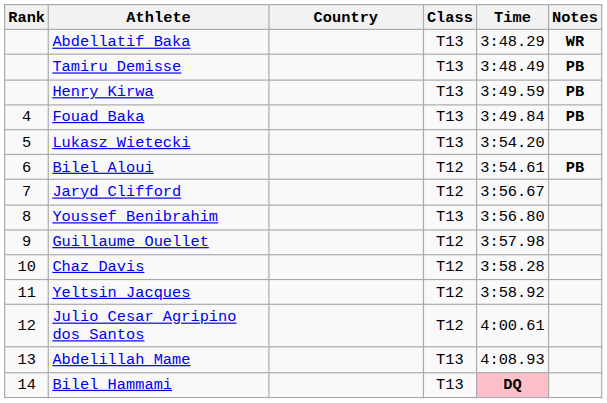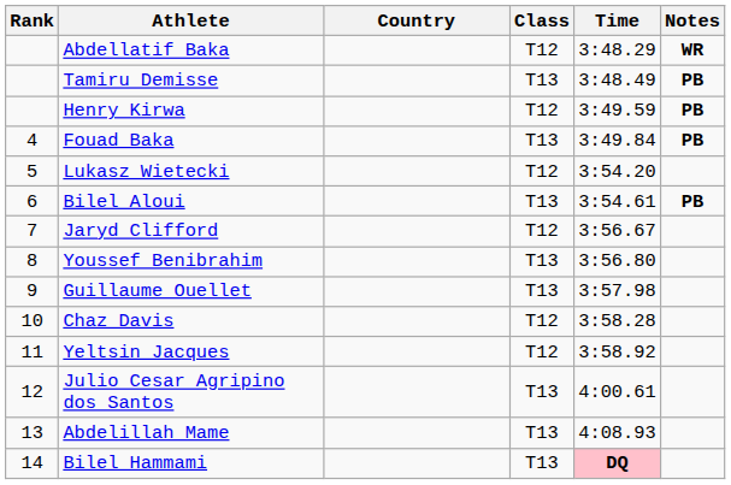 <table class="wikitable sortable" style="text-align:center">
 <tr>
 <th>Rank</th>
 <th style="width:180px">Athlete</th>
 <th style="width:125px">Country</th>
 <th>Class</th>
 <th>Time</th>
 <th>Notes</th>
 </tr>
 <tr>
 <td></td>
 <td style="text-align:left;"><a href='#'>Abdellatif Baka</a></td>
 <td style="text-align:left;"></td>
-<td>T13</td>
+<td>T12</td>
 <td>3:48.29</td>
 <td><strong>WR</strong></td>
 </tr>
 <tr>
 <td></td>
 <td style="text-align:left;"><a href='#'>Tamiru Demisse</a></td>
 <td style="text-align:left;"></td>
 <td>T13</td>
 <td>3:48.49</td>
 <td><strong>PB</strong></td>
 </tr>
 <tr>
 <td></td>
 <td style="text-align:left;"><a href='#'>Henry Kirwa</a></td>
 <td style="text-align:left;"></td>
-<td>T13</td>
+<td>T12</td>
 <td>3:49.59</td>
 <td><strong>PB</strong></td>
 </tr>
 <tr>
 <td>4</td>
 <td style="text-align:left;"><a href='#'>Fouad Baka</a></td>
 <td style="text-align:left;"></td>
 <td>T13</td>
 <td>3:49.84</td>
 <td><strong>PB</strong></td>
 </tr>
 <tr>
 <td>5</td>
 <td style="text-align:left;"><a href='#'>Lukasz Wietecki</a></td>
 <td style="text-align:left;"></td>
-<td>T13</td>
+<td>T12</td>
 <td>3:54.20</td>
 <td></td>
 </tr>
 <tr>
 <td>6</td>
 <td style="text-align:left;"><a href='#'>Bilel Aloui</a></td>
 <td style="text-align:left;"></td>
-<td>T12</td>
+<td>T13</td>
 <td>3:54.61</td>
 <td><strong>PB</strong></td>
 </tr>
 <tr>
 <td>7</td>
 <td style="text-align:left;"><a href='#'>Jaryd Clifford</a></td>
 <td style="text-align:left;"></td>
 <td>T12</td>
 <td>3:56.67</td>
 <td></td>
 </tr>
 <tr>
 <td>8</td>
 <td style="text-align:left;"><a href='#'>Youssef Benibrahim</a></td>
 <td style="text-align:left;"></td>
 <td>T13</td>
 <td>3:56.80</td>
 <td></td>
 </tr>
 <tr>
 <td>9</td>
 <td style="text-align:left;"><a href='#'>Guillaume Ouellet</a></td>
 <td style="text-align:left;"></td>
-<td>T12</td>
+<td>T13</td>
 <td>3:57.98</td>
 <td></td>
 </tr>
 <tr>
 <td>10</td>
 <td style="text-align:left;"><a href='#'>Chaz Davis</a></td>
 <td style="text-align:left;"></td>
 <td>T12</td>
 <td>3:58.28</td>
 <td></td>
 </tr>
 <tr>
 <td>11</td>
 <td style="text-align:left;"><a href='#'>Yeltsin Jacques</a></td>
 <td style="text-align:left;"></td>
 <td>T12</td>
 <td>3:58.92</td>
 <td></td>
 </tr>
 <tr>
 <td>12</td>
 <td style="text-align:left;"><a href='#'>Julio Cesar Agripino dos Santos</a></td>
 <td style="text-align:left;"></td>
-<td>T12</td>
+<td>T13</td>
 <td>4:00.61</td>
 <td></td>
 </tr>
 <tr>
 <td>13</td>
 <td style="text-align:left;"><a href='#'>Abdelillah Mame</a></td>
 <td style="text-align:left;"></td>
 <td>T13</td>
 <td>4:08.93</td>
 <td></td>
 </tr>
 <tr>
 <td>14</td>
 <td style="text-align:left;"><a href='#'>Bilel Hammami</a></td>
 <td style="text-align:left;"></td>
 <td>T13</td>
 <td style="background: pink;"><strong>DQ</strong></td>
 <td></td>
 </tr>
 </table>
